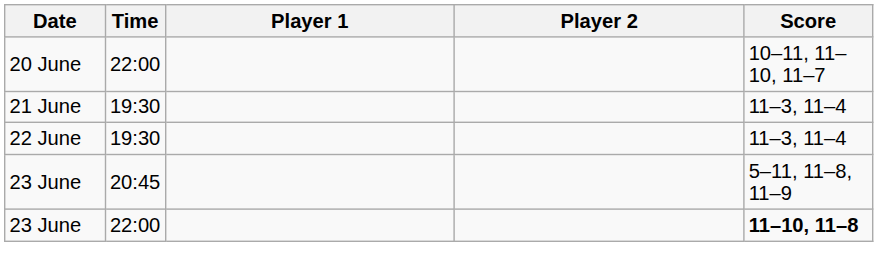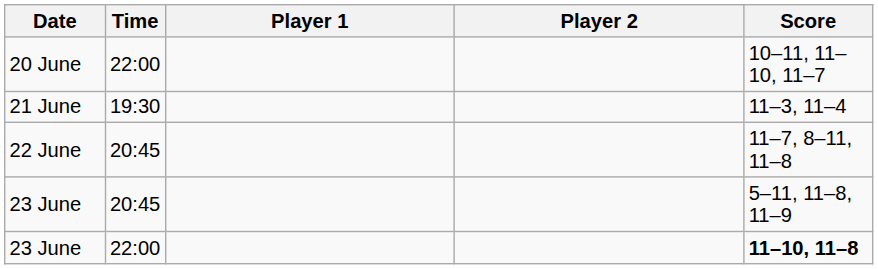 <table class="sortable wikitable" style="font-size:90%">
 <tr>
 <th width="65">Date</th>
 <th width="30">Time</th>
 <th width="200">Player 1</th>
 <th width="200">Player 2</th>
 <th width="85">Score</th>
 </tr>
 <tr>
 <td>20 June</td>
 <td>22:00</td>
 <td><strong></strong></td>
 <td></td>
 <td>10–11, 11–10, 11–7</td>
 </tr>
 <tr>
 <td>21 June</td>
 <td>19:30</td>
 <td><strong></strong></td>
 <td></td>
 <td>11–3, 11–4</td>
 </tr>
 <tr>
 <td>22 June</td>
-<td>19:30</td>
+<td>20:45</td>
+<td></td>
 <td><strong></strong></td>
-<td></td>
-<td>11–3, 11–4</td>
+<td>11–7, 8–11, 11–8</td>
 </tr>
 <tr>
 <td>23 June</td>
 <td>20:45</td>
 <td><strong></strong></td>
 <td></td>
 <td>5–11, 11–8, 11–9</td>
 </tr>
 <tr>
 <td>23 June</td>
 <td>22:00</td>
 <td></td>
 <td><strong></strong></td>
 <td><strong>11–10, 11–8</strong></td>
 </tr>
 </table>
